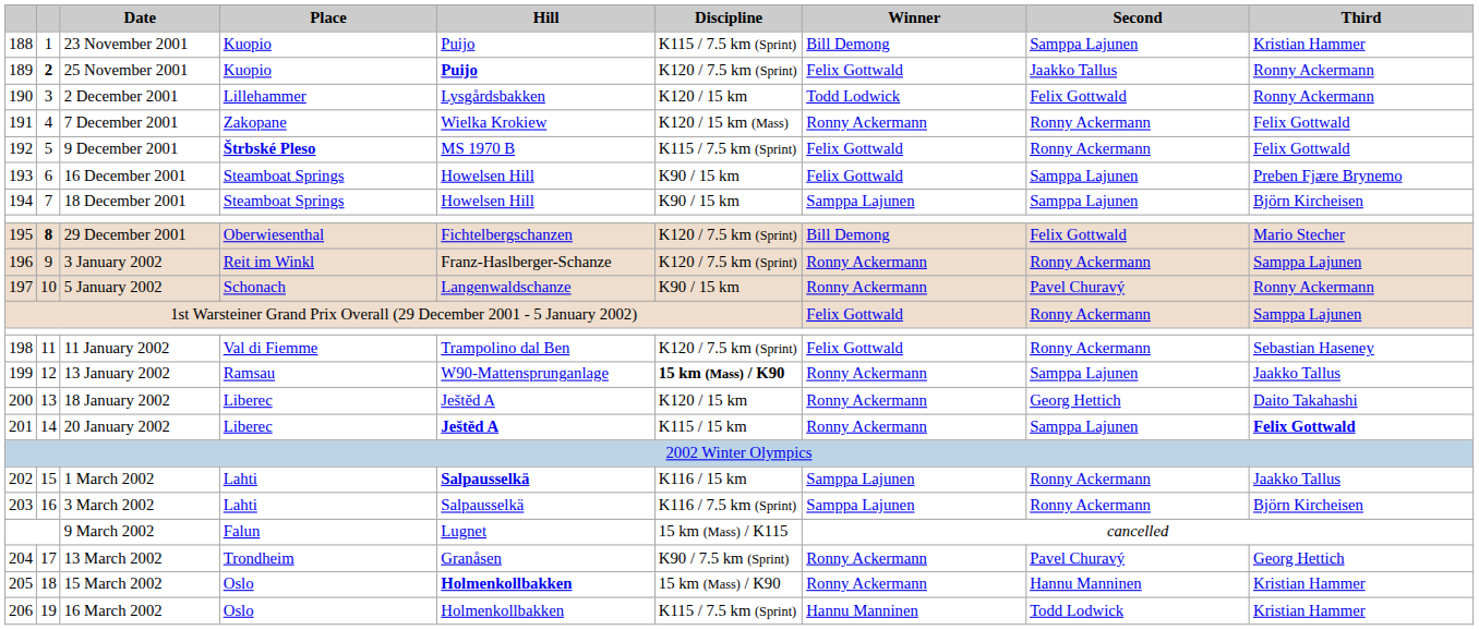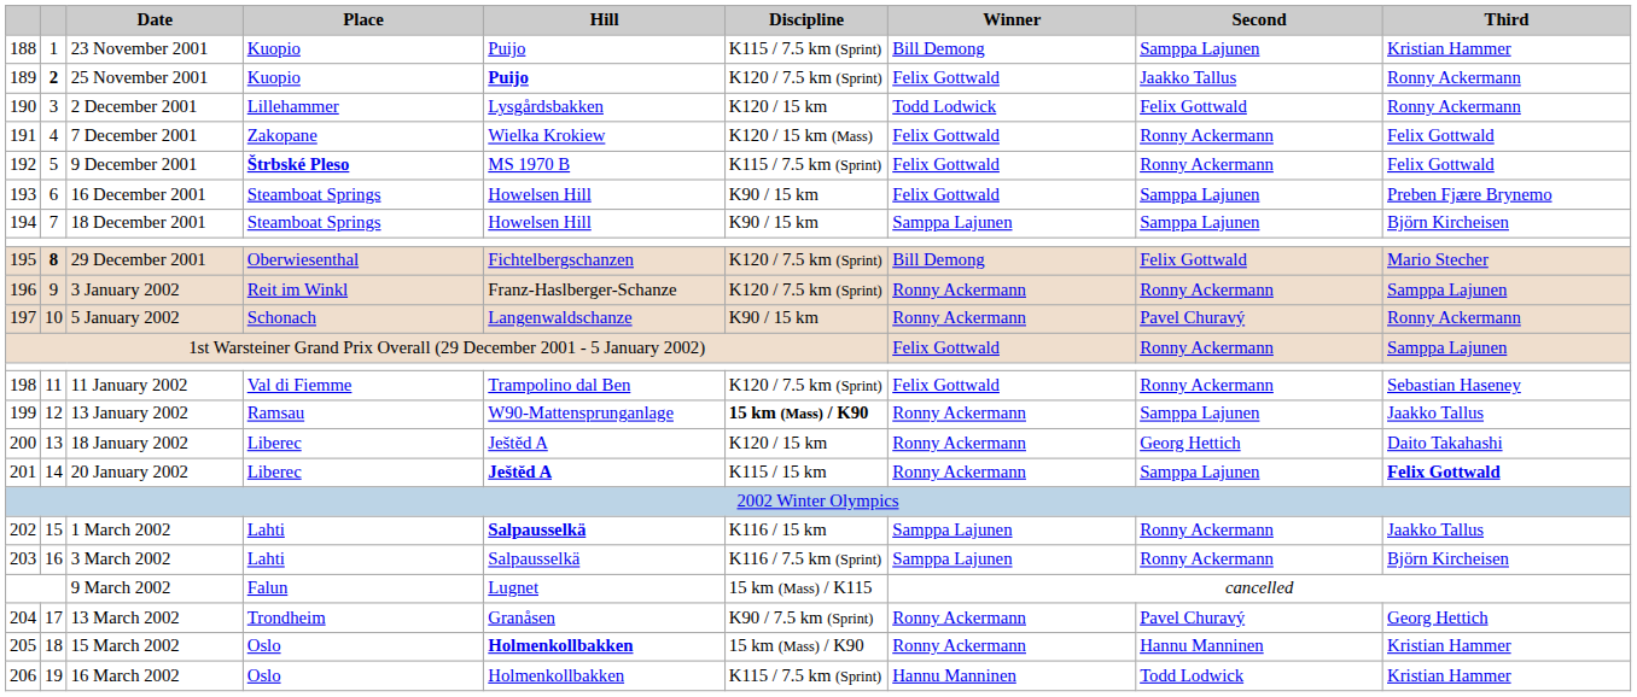 <table class="wikitable plainrowheaders" style="background:#fff; font-size:86%; line-height:16px; border:grey solid 1px; border-collapse:collapse;">
 <tr style="background:#ccc; text-align:center;">
 <th scope="col" style="background:#ccc; width=20 px;"></th>
 <th scope="col" style="background:#ccc; width=30 px;"></th>
 <th scope="col" style="background:#ccc; width:130px;">Date</th>
 <th scope="col" style="background:#ccc; width:180px;">Place</th>
 <th scope="col" style="background:#ccc; width:180px;">Hill</th>
 <th scope="col" style="background:#ccc; width:120px;">Discipline</th>
 <th scope="col" style="background:#ccc; width:185px;">Winner</th>
 <th scope="col" style="background:#ccc; width:185px;">Second</th>
 <th scope="col" style="background:#ccc; width:185px;">Third</th>
 </tr>
 <tr>
 <td align=center>188</td>
 <td align=center>1</td>
 <td>23 November 2001</td>
 <td> <a href='#'>Kuopio</a></td>
 <td><a href='#'>Puijo</a></td>
 <td>K115 / 7.5 km <small>(Sprint)</small></td>
 <td> <a href='#'>Bill Demong</a></td>
 <td> <a href='#'>Samppa Lajunen</a></td>
 <td> <a href='#'>Kristian Hammer</a></td>
 </tr>
 <tr>
 <td align=center>189</td>
 <td align=center><strong>2</strong></td>
 <td>25 November 2001</td>
 <td> <a href='#'>Kuopio</a></td>
 <td><strong><a href='#'>Puijo</a></strong></td>
 <td>K120 / 7.5 km <small>(Sprint)</small></td>
 <td> <a href='#'>Felix Gottwald</a></td>
 <td> <a href='#'>Jaakko Tallus</a></td>
 <td> <a href='#'>Ronny Ackermann</a></td>
 </tr>
 <tr>
 <td align=center>190</td>
 <td align=center>3</td>
 <td>2 December 2001</td>
 <td> <a href='#'>Lillehammer</a></td>
 <td><a href='#'>Lysgårdsbakken</a></td>
 <td>K120 / 15 km</td>
 <td> <a href='#'>Todd Lodwick</a></td>
 <td> <a href='#'>Felix Gottwald</a></td>
 <td> <a href='#'>Ronny Ackermann</a></td>
 </tr>
 <tr>
 <td align=center>191</td>
 <td align=center>4</td>
 <td>7 December 2001</td>
 <td> <a href='#'>Zakopane</a></td>
 <td><a href='#'>Wielka Krokiew</a></td>
 <td>K120 / 15 km <small>(Mass)</small></td>
-<td> <a href='#'>Ronny Ackermann</a></td>
+<td> <a href='#'>Felix Gottwald</a></td>
 <td> <a href='#'>Ronny Ackermann</a></td>
 <td> <a href='#'>Felix Gottwald</a></td>
 </tr>
 <tr>
 <td align=center>192</td>
 <td align=center>5</td>
 <td>9 December 2001</td>
 <td><strong> <a href='#'>Štrbské Pleso</a></strong></td>
 <td><a href='#'>MS 1970 B</a></td>
 <td>K115 / 7.5 km <small>(Sprint)</small></td>
 <td> <a href='#'>Felix Gottwald</a></td>
 <td> <a href='#'>Ronny Ackermann</a></td>
 <td> <a href='#'>Felix Gottwald</a></td>
 </tr>
 <tr>
 <td align=center>193</td>
 <td align=center>6</td>
 <td>16 December 2001</td>
 <td> <a href='#'>Steamboat Springs</a></td>
 <td><a href='#'>Howelsen Hill</a></td>
 <td>K90 / 15 km</td>
 <td> <a href='#'>Felix Gottwald</a></td>
 <td> <a href='#'>Samppa Lajunen</a></td>
 <td> <a href='#'>Preben Fjære Brynemo</a></td>
 </tr>
 <tr>
 <td align=center>194</td>
 <td align=center>7</td>
 <td>18 December 2001</td>
 <td> <a href='#'>Steamboat Springs</a></td>
 <td><a href='#'>Howelsen Hill</a></td>
 <td>K90 / 15 km</td>
 <td> <a href='#'>Samppa Lajunen</a></td>
 <td> <a href='#'>Samppa Lajunen</a></td>
 <td> <a href='#'>Björn Kircheisen</a></td>
 </tr>
 <tr>
 <td colspan=11></td>
 </tr>
 <tr bgcolor=#EFDECD>
 <td align=center>195</td>
 <td align=center><strong>8</strong></td>
 <td>29 December 2001</td>
 <td> <a href='#'>Oberwiesenthal</a></td>
 <td><a href='#'>Fichtelbergschanzen</a></td>
 <td>K120 / 7.5 km <small>(Sprint)</small></td>
 <td> <a href='#'>Bill Demong</a></td>
 <td> <a href='#'>Felix Gottwald</a></td>
 <td> <a href='#'>Mario Stecher</a></td>
 </tr>
 <tr bgcolor=#EFDECD>
 <td align=center>196</td>
 <td align=center>9</td>
 <td>3 January 2002</td>
 <td> <a href='#'>Reit im Winkl</a></td>
 <td>Franz-Haslberger-Schanze</td>
 <td>K120 / 7.5 km <small>(Sprint)</small></td>
 <td> <a href='#'>Ronny Ackermann</a></td>
 <td> <a href='#'>Ronny Ackermann</a></td>
 <td> <a href='#'>Samppa Lajunen</a></td>
 </tr>
 <tr bgcolor=#EFDECD>
 <td align=center>197</td>
 <td align=center>10</td>
 <td>5 January 2002</td>
 <td> <a href='#'>Schonach</a></td>
 <td><a href='#'>Langenwaldschanze</a></td>
 <td>K90 / 15 km</td>
 <td> <a href='#'>Ronny Ackermann</a></td>
 <td> <a href='#'>Pavel Churavý</a></td>
 <td> <a href='#'>Ronny Ackermann</a></td>
 </tr>
 <tr bgcolor=#EFDECD>
 <td colspan=6 align=center>1st Warsteiner Grand Prix Overall (29 December 2001 - 5 January 2002)</td>
 <td> <a href='#'>Felix Gottwald</a></td>
 <td> <a href='#'>Ronny Ackermann</a></td>
 <td> <a href='#'>Samppa Lajunen</a></td>
 </tr>
 <tr>
 <td colspan=11></td>
 </tr>
 <tr>
 <td align=center>198</td>
 <td align=center>11</td>
 <td>11 January 2002</td>
 <td> <a href='#'>Val di Fiemme</a></td>
 <td><a href='#'>Trampolino dal Ben</a></td>
 <td>K120 / 7.5 km <small>(Sprint)</small></td>
 <td> <a href='#'>Felix Gottwald</a></td>
 <td> <a href='#'>Ronny Ackermann</a></td>
 <td> <a href='#'>Sebastian Haseney</a></td>
 </tr>
 <tr>
 <td align=center>199</td>
 <td align=center>12</td>
 <td>13 January 2002</td>
 <td> <a href='#'>Ramsau</a></td>
 <td><a href='#'>W90-Mattensprunganlage</a></td>
 <td><strong>15 km <small>(Mass)</small> / K90</strong></td>
 <td> <a href='#'>Ronny Ackermann</a></td>
 <td> <a href='#'>Samppa Lajunen</a></td>
 <td> <a href='#'>Jaakko Tallus</a></td>
 </tr>
 <tr>
 <td align=center>200</td>
 <td align=center>13</td>
 <td>18 January 2002</td>
 <td> <a href='#'>Liberec</a></td>
 <td><a href='#'>Ještěd A</a></td>
 <td>K120 / 15 km</td>
 <td> <a href='#'>Ronny Ackermann</a></td>
 <td> <a href='#'>Georg Hettich</a></td>
 <td> <a href='#'>Daito Takahashi</a></td>
 </tr>
 <tr>
 <td align=center>201</td>
 <td align=center>14</td>
 <td>20 January 2002</td>
 <td> <a href='#'>Liberec</a></td>
 <td><strong><a href='#'>Ještěd A</a></strong></td>
 <td>K115 / 15 km</td>
 <td> <a href='#'>Ronny Ackermann</a></td>
 <td> <a href='#'>Samppa Lajunen</a></td>
 <td><strong> <a href='#'>Felix Gottwald</a></strong></td>
 </tr>
 <tr bgcolor=#BCD4E6>
 <td colspan=9 align=center><a href='#'>2002 Winter Olympics</a></td>
 </tr>
 <tr>
 <td align=center>202</td>
 <td align=center>15</td>
 <td>1 March 2002</td>
 <td> <a href='#'>Lahti</a></td>
 <td><strong><a href='#'>Salpausselkä</a></strong></td>
 <td>K116 / 15 km</td>
 <td> <a href='#'>Samppa Lajunen</a></td>
 <td> <a href='#'>Ronny Ackermann</a></td>
 <td> <a href='#'>Jaakko Tallus</a></td>
 </tr>
 <tr>
 <td align=center>203</td>
 <td align=center>16</td>
 <td>3 March 2002</td>
 <td> <a href='#'>Lahti</a></td>
 <td><a href='#'>Salpausselkä</a></td>
 <td>K116 / 7.5 km <small>(Sprint)</small></td>
 <td> <a href='#'>Samppa Lajunen</a></td>
 <td> <a href='#'>Ronny Ackermann</a></td>
 <td> <a href='#'>Björn Kircheisen</a></td>
 </tr>
 <tr>
 <td colspan=2></td>
 <td>9 March 2002</td>
 <td> <a href='#'>Falun</a></td>
 <td><a href='#'>Lugnet</a></td>
 <td>15 km <small>(Mass)</small> / K115</td>
 <td colspan=3 align=center><em>cancelled</em></td>
 </tr>
 <tr>
 <td align=center>204</td>
 <td align=center>17</td>
 <td>13 March 2002</td>
 <td> <a href='#'>Trondheim</a></td>
 <td><a href='#'>Granåsen</a></td>
 <td>K90 / 7.5 km <small>(Sprint)</small></td>
 <td> <a href='#'>Ronny Ackermann</a></td>
 <td> <a href='#'>Pavel Churavý</a></td>
 <td> <a href='#'>Georg Hettich</a></td>
 </tr>
 <tr>
 <td align=center>205</td>
 <td align=center>18</td>
 <td>15 March 2002</td>
 <td> <a href='#'>Oslo</a></td>
 <td><strong><a href='#'>Holmenkollbakken</a></strong></td>
 <td>15 km <small>(Mass)</small> / K90</td>
 <td> <a href='#'>Ronny Ackermann</a></td>
 <td> <a href='#'>Hannu Manninen</a></td>
 <td> <a href='#'>Kristian Hammer</a></td>
 </tr>
 <tr>
 <td align=center>206</td>
 <td align=center>19</td>
 <td>16 March 2002</td>
 <td> <a href='#'>Oslo</a></td>
 <td><a href='#'>Holmenkollbakken</a></td>
 <td>K115 / 7.5 km <small>(Sprint)</small></td>
 <td> <a href='#'>Hannu Manninen</a></td>
 <td> <a href='#'>Todd Lodwick</a></td>
 <td> <a href='#'>Kristian Hammer</a></td>
 </tr>
 </table>
